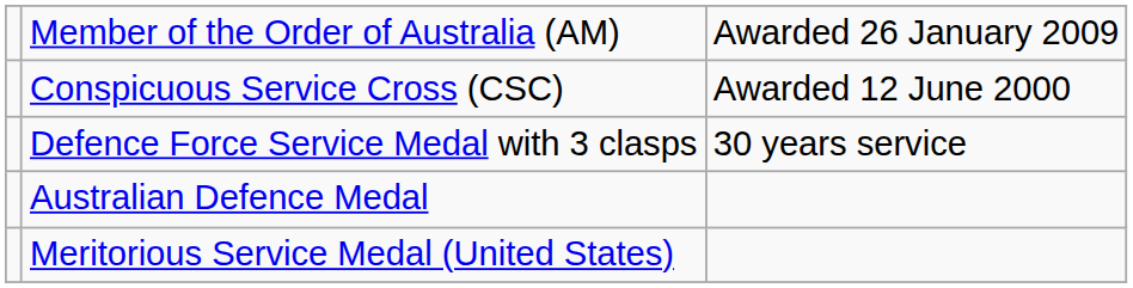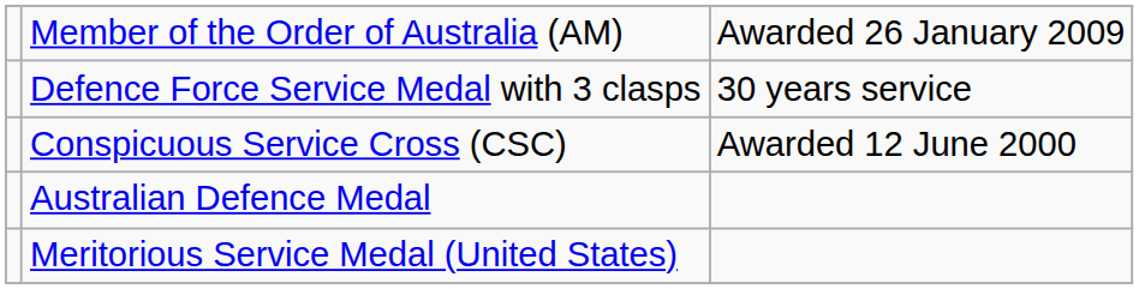 <table class="wikitable">
 <tr>
 <td></td>
 <td><a href='#'>Member of the Order of Australia</a> (AM)</td>
 <td>Awarded 26 January 2009</td>
 </tr>
 <tr>
 <td></td>
-<td><a href='#'>Conspicuous Service Cross</a> (CSC)</td>
-<td>Awarded 12 June 2000</td>
+<td><a href='#'>Defence Force Service Medal</a> with 3 clasps</td>
+<td>30 years service</td>
 </tr>
 <tr>
 <td></td>
-<td><a href='#'>Defence Force Service Medal</a> with 3 clasps</td>
-<td>30 years service</td>
+<td><a href='#'>Conspicuous Service Cross</a> (CSC)</td>
+<td>Awarded 12 June 2000</td>
 </tr>
 <tr>
 <td></td>
 <td><a href='#'>Australian Defence Medal</a></td>
 <td></td>
 </tr>
 <tr>
 <td></td>
 <td><a href='#'>Meritorious Service Medal (United States)</a></td>
 <td></td>
 </tr>
 </table>
